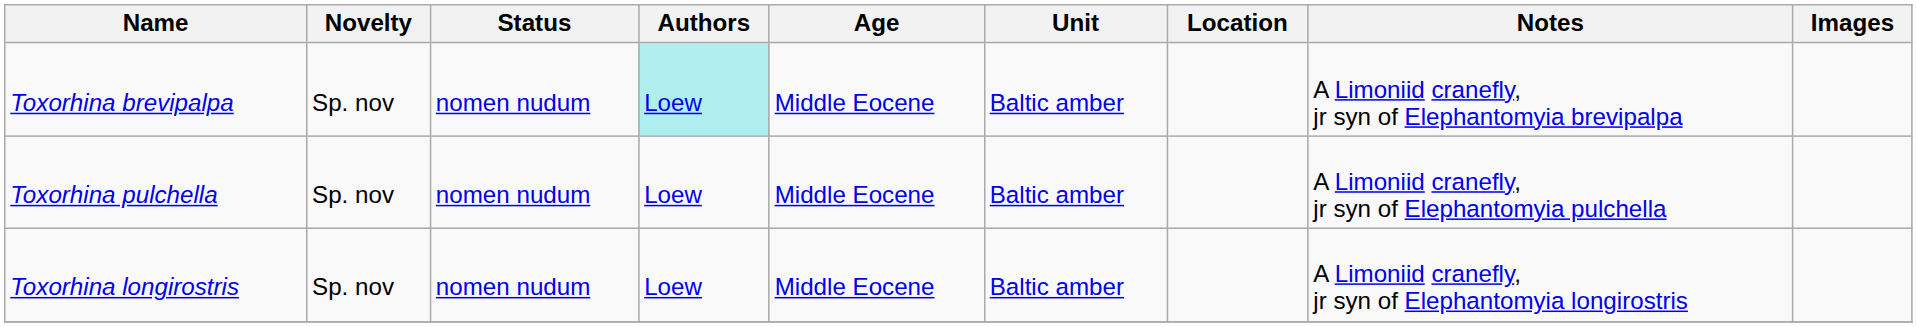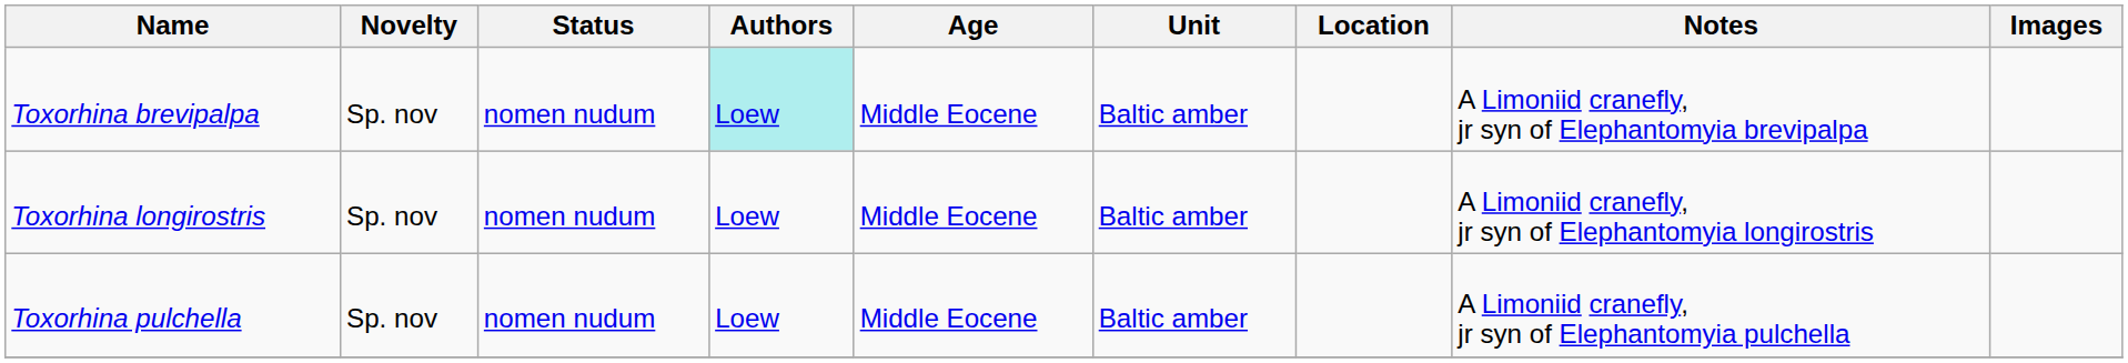 <table class="wikitable sortable" align="center" width="100%">
 <tr>
 <th>Name</th>
 <th>Novelty</th>
 <th>Status</th>
 <th>Authors</th>
 <th>Age</th>
 <th>Unit</th>
 <th>Location</th>
 <th>Notes</th>
 <th>Images</th>
 </tr>
 <tr>
 <td><br><em><a href='#'>Toxorhina brevipalpa</a></em></td>
 <td><br>Sp. nov</td>
 <td><br><a href='#'>nomen nudum</a></td>
 <td style="background: paleturquoise;"><br><a href='#'>Loew</a></td>
 <td><br><a href='#'>Middle Eocene</a></td>
 <td><br><a href='#'>Baltic amber</a></td>
 <td><br></td>
 <td><br>A <a href='#'>Limoniid</a> <a href='#'>cranefly</a>,<br> jr syn of <a href='#'>Elephantomyia brevipalpa</a></td>
 <td><br></td>
 </tr>
 <tr>
+<td><br><em><a href='#'>Toxorhina longirostris</a></em></td>
+<td><br>Sp. nov</td>
+<td><br><a href='#'>nomen nudum</a></td>
+<td><br><a href='#'>Loew</a></td>
+<td><br><a href='#'>Middle Eocene</a></td>
+<td><br><a href='#'>Baltic amber</a></td>
+<td><br></td>
+<td><br>A <a href='#'>Limoniid</a> <a href='#'>cranefly</a>,<br> jr syn of <a href='#'>Elephantomyia longirostris</a></td>
+<td><br></td>
+</tr>
+<tr>
 <td><br><em><a href='#'>Toxorhina pulchella</a></em></td>
 <td><br>Sp. nov</td>
 <td><br><a href='#'>nomen nudum</a></td>
 <td><br><a href='#'>Loew</a></td>
 <td><br><a href='#'>Middle Eocene</a></td>
 <td><br><a href='#'>Baltic amber</a></td>
 <td><br></td>
 <td><br>A <a href='#'>Limoniid</a> <a href='#'>cranefly</a>,<br> jr syn of <a href='#'>Elephantomyia pulchella</a></td>
 <td><br></td>
 </tr>
 <tr>
-<td><br><em><a href='#'>Toxorhina longirostris</a></em></td>
-<td><br>Sp. nov</td>
-<td><br><a href='#'>nomen nudum</a></td>
-<td><br><a href='#'>Loew</a></td>
-<td><br><a href='#'>Middle Eocene</a></td>
-<td><br><a href='#'>Baltic amber</a></td>
-<td><br></td>
-<td><br>A <a href='#'>Limoniid</a> <a href='#'>cranefly</a>,<br> jr syn of <a href='#'>Elephantomyia longirostris</a></td>
-<td><br></td>
-</tr>
-<tr>
 </tr>
 </table>
